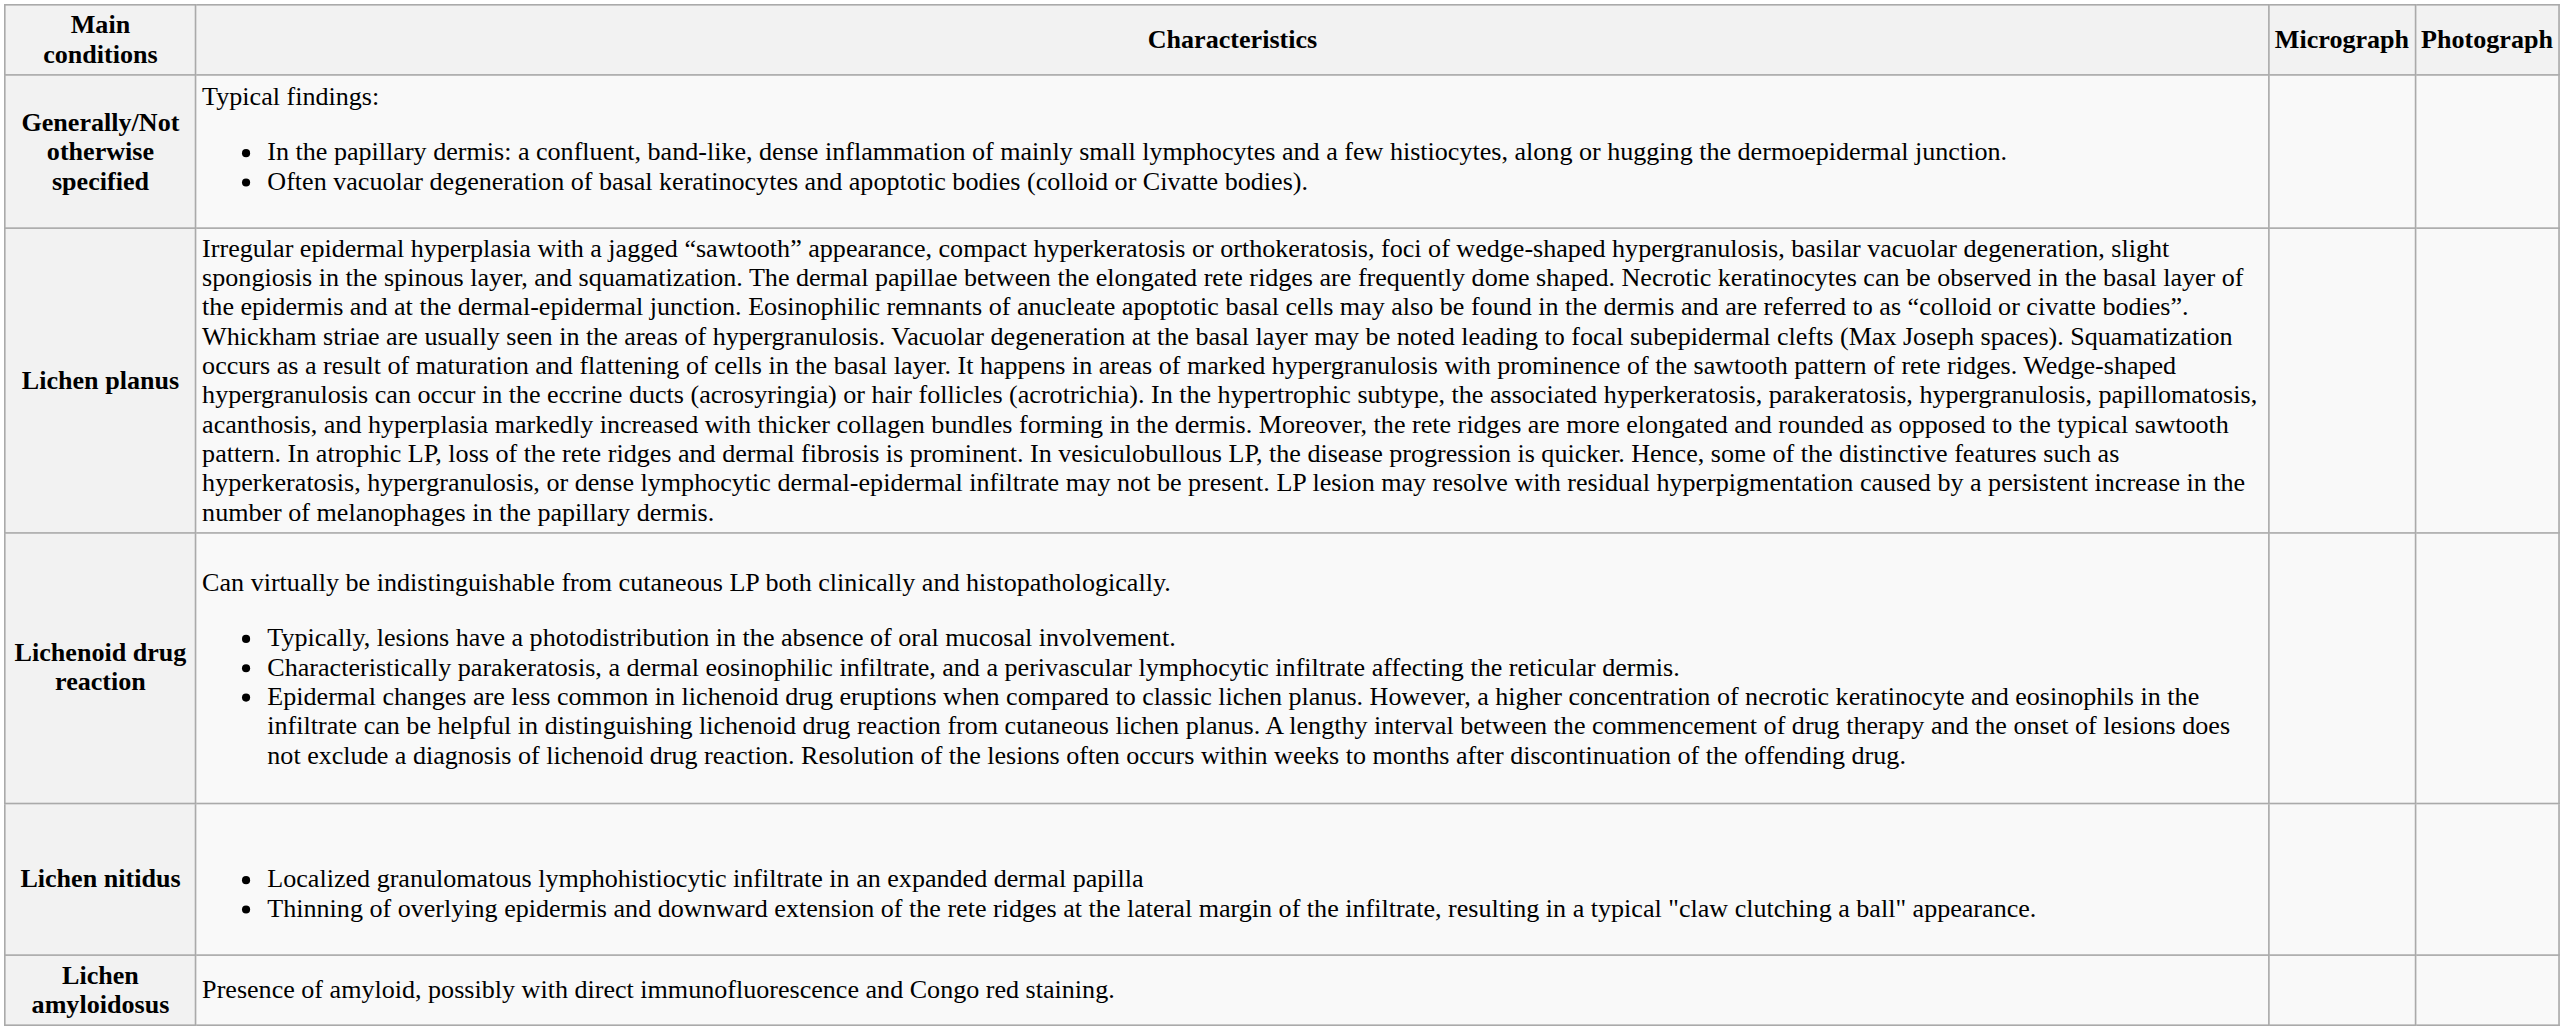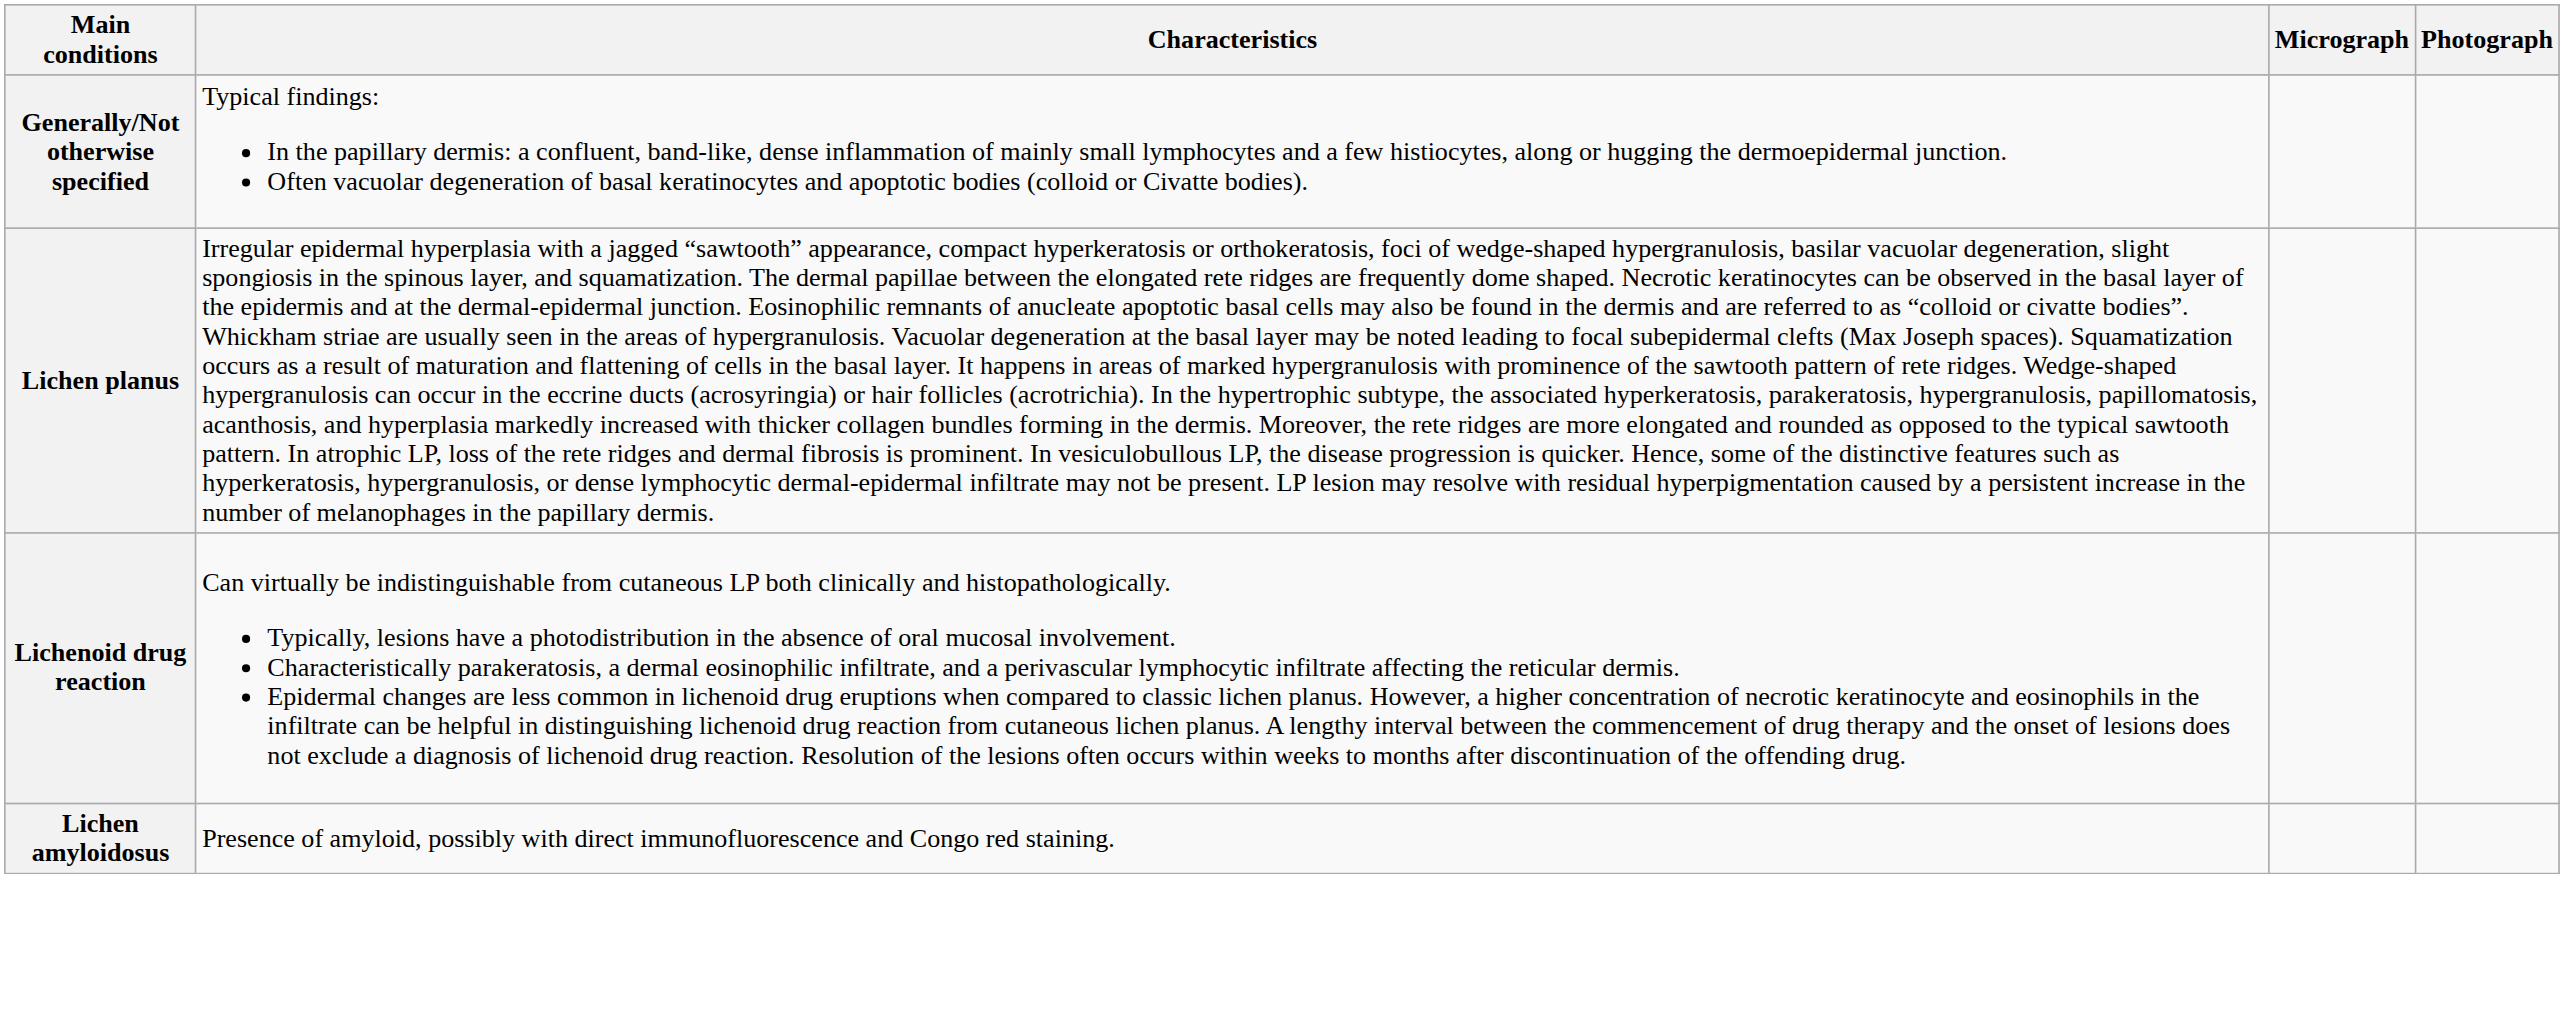 <table class="wikitable">
 <tr>
 <th>Main conditions</th>
 <th>Characteristics</th>
 <th>Micrograph</th>
 <th>Photograph</th>
 </tr>
 <tr>
 <th>Generally/Not otherwise specified</th>
 <td>Typical findings:<br><ul><li>In the papillary dermis: a confluent, band-like, dense inflammation of mainly small lymphocytes and a few histiocytes, along or hugging the dermoepidermal junction.</li><li>Often vacuolar degeneration of basal keratinocytes and apoptotic bodies (colloid or Civatte bodies).</li></ul></td>
 <td></td>
 <td></td>
 </tr>
 <tr>
 <th>Lichen planus</th>
 <td>Irregular epidermal hyperplasia with a jagged “sawtooth” appearance, compact hyperkeratosis or orthokeratosis, foci of wedge-shaped hypergranulosis, basilar vacuolar degeneration, slight spongiosis in the spinous layer, and squamatization. The dermal papillae between the elongated rete ridges are frequently dome shaped. Necrotic keratinocytes can be observed in the basal layer of the epidermis and at the dermal-epidermal junction. Eosinophilic remnants of anucleate apoptotic basal cells may also be found in the dermis and are referred to as “colloid or civatte bodies”. Whickham striae are usually seen in the areas of hypergranulosis. Vacuolar degeneration at the basal layer may be noted leading to focal subepidermal clefts (Max Joseph spaces). Squamatization occurs as a result of maturation and flattening of cells in the basal layer. It happens in areas of marked hypergranulosis with prominence of the sawtooth pattern of rete ridges. Wedge-shaped hypergranulosis can occur in the eccrine ducts (acrosyringia) or hair follicles (acrotrichia). In the hypertrophic subtype, the associated hyperkeratosis, parakeratosis, hypergranulosis, papillomatosis, acanthosis, and hyperplasia markedly increased with thicker collagen bundles forming in the dermis. Moreover, the rete ridges are more elongated and rounded as opposed to the typical sawtooth pattern. In atrophic LP, loss of the rete ridges and dermal fibrosis is prominent. In vesiculobullous LP, the disease progression is quicker. Hence, some of the distinctive features such as hyperkeratosis, hypergranulosis, or dense lymphocytic dermal-epidermal infiltrate may not be present. LP lesion may resolve with residual hyperpigmentation caused by a persistent increase in the number of melanophages in the papillary dermis.</td>
 <td></td>
 <td></td>
 </tr>
 <tr>
 <th>Lichenoid drug reaction</th>
 <td><br>Can virtually be indistinguishable from cutaneous LP both clinically and histopathologically.<ul><li>Typically, lesions have a photodistribution in the absence of oral mucosal involvement.</li><li>Characteristically parakeratosis, a dermal eosinophilic infiltrate, and a perivascular lymphocytic infiltrate affecting the reticular dermis.</li><li>Epidermal changes are less common in lichenoid drug eruptions when compared to classic lichen planus. However, a higher concentration of necrotic keratinocyte and eosinophils in the infiltrate can be helpful in distinguishing lichenoid drug reaction from cutaneous lichen planus. A lengthy interval between the commencement of drug therapy and the onset of lesions does not exclude a diagnosis of lichenoid drug reaction. Resolution of the lesions often occurs within weeks to months after discontinuation of the offending drug.</li></ul></td>
 <td></td>
 <td></td>
 </tr>
 <tr>
-<th>Lichen nitidus</th>
-<td><br><ul><li>Localized granulomatous lymphohistiocytic infiltrate in an expanded dermal papilla</li><li>Thinning of overlying epidermis and downward extension of the rete ridges at the lateral margin of the infiltrate, resulting in a typical "claw clutching a ball" appearance.</li></ul></td>
-<td></td>
-<td></td>
-</tr>
-<tr>
 <th>Lichen amyloidosus</th>
 <td>Presence of amyloid, possibly with direct immunofluorescence and Congo red staining.</td>
 <td></td>
 </tr>
 </table>
